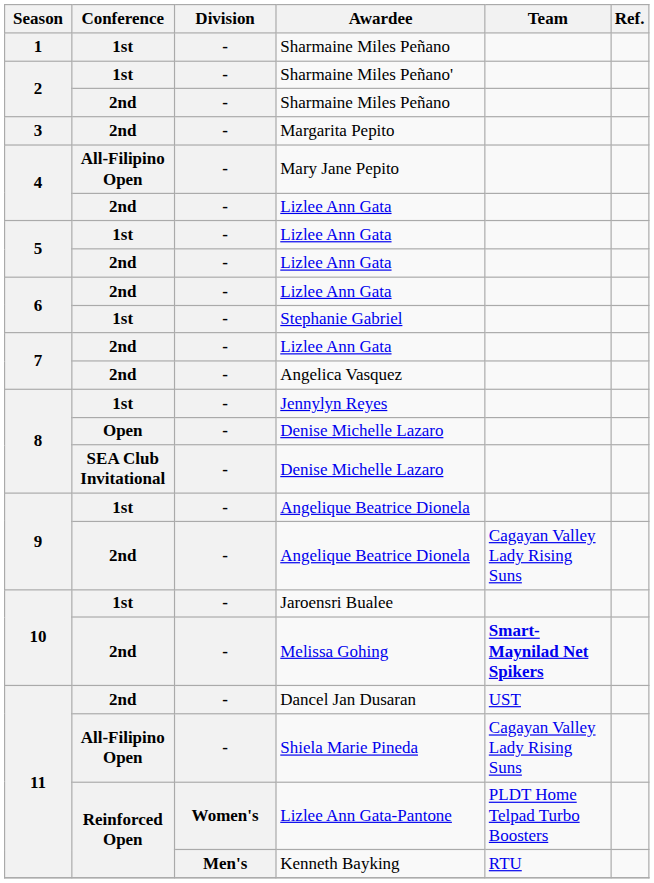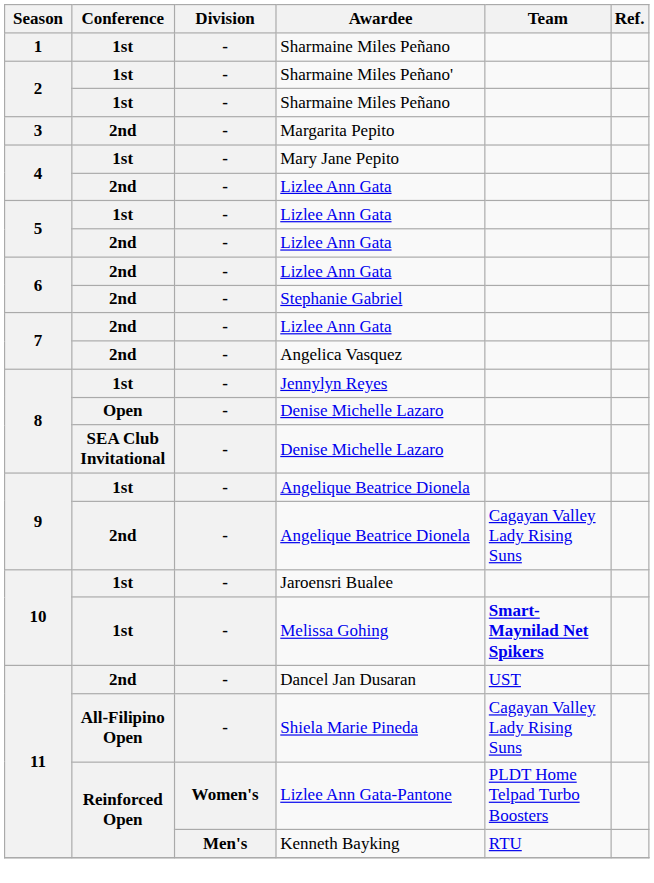 <table class="wikitable" style="font-size:90%;">
 <tr>
 <th width="50">Season</th>
 <th width="80">Conference</th>
 <th width="80">Division</th>
 <th width="170">Awardee</th>
 <th width="100">Team</th>
 <th width="20">Ref.</th>
 </tr>
 <tr>
 <th>1</th>
 <th>1st</th>
 <th>-</th>
 <td> Sharmaine Miles Peñano</td>
 <td></td>
 <td></td>
 </tr>
 <tr>
 <th rowspan="2">2</th>
 <th>1st</th>
 <th>-</th>
 <td> Sharmaine Miles Peñano'</td>
 <td></td>
 <td></td>
 </tr>
 <tr>
-<th>2nd</th>
+<th>1st</th>
 <th>-</th>
 <td> Sharmaine Miles Peñano</td>
 <td></td>
 <td></td>
 </tr>
 <tr>
 <th>3</th>
 <th>2nd</th>
 <th>-</th>
 <td> Margarita Pepito</td>
 <td></td>
 <td></td>
 </tr>
 <tr>
 <th rowspan="2">4</th>
-<th>All-Filipino Open</th>
+<th>1st</th>
 <th>-</th>
 <td> Mary Jane Pepito</td>
 <td></td>
 <td></td>
 </tr>
 <tr>
 <th>2nd</th>
 <th>-</th>
 <td> <a href='#'>Lizlee Ann Gata</a></td>
 <td></td>
 <td></td>
 </tr>
 <tr>
 <th rowspan="2">5</th>
 <th>1st</th>
 <th>-</th>
 <td> <a href='#'>Lizlee Ann Gata</a></td>
 <td></td>
 <td></td>
 </tr>
 <tr>
 <th>2nd</th>
 <th>-</th>
 <td> <a href='#'>Lizlee Ann Gata</a></td>
 <td></td>
 <td></td>
 </tr>
 <tr>
 <th rowspan="2">6</th>
 <th>2nd</th>
 <th>-</th>
 <td> <a href='#'>Lizlee Ann Gata</a></td>
 <td></td>
 <td></td>
 </tr>
 <tr>
-<th>1st</th>
+<th>2nd</th>
 <th>-</th>
 <td> <a href='#'>Stephanie Gabriel</a></td>
 <td></td>
 <td></td>
 </tr>
 <tr>
 <th rowspan="2">7</th>
 <th>2nd</th>
 <th>-</th>
 <td> <a href='#'>Lizlee Ann Gata</a></td>
 <td></td>
 <td align="center"></td>
 </tr>
 <tr>
 <th>2nd</th>
 <th>-</th>
 <td> Angelica Vasquez</td>
 <td></td>
 <td></td>
 </tr>
 <tr>
 <th rowspan="3">8</th>
 <th>1st</th>
 <th>-</th>
 <td> <a href='#'>Jennylyn Reyes</a></td>
 <td></td>
 <td align="center"></td>
 </tr>
 <tr>
 <th>Open</th>
 <th>-</th>
 <td> <a href='#'>Denise Michelle Lazaro</a></td>
 <td></td>
 <td align="center"></td>
 </tr>
 <tr>
 <th>SEA Club Invitational</th>
 <th>-</th>
 <td> <a href='#'>Denise Michelle Lazaro</a></td>
 <td></td>
 <td align="center"></td>
 </tr>
 <tr>
 <th rowspan="2">9</th>
 <th>1st</th>
 <th>-</th>
 <td> <a href='#'>Angelique Beatrice Dionela</a></td>
 <td></td>
 <td></td>
 </tr>
 <tr>
 <th>2nd</th>
 <th>-</th>
 <td> <a href='#'>Angelique Beatrice Dionela</a></td>
 <td> <a href='#'>Cagayan Valley Lady Rising Suns</a></td>
 <td></td>
 </tr>
 <tr>
 <th rowspan="2">10</th>
 <th>1st</th>
 <th>-</th>
 <td> Jaroensri Bualee</td>
 <td></td>
 <td></td>
 </tr>
 <tr>
-<th>2nd</th>
+<th>1st</th>
 <th>-</th>
 <td> <a href='#'>Melissa Gohing</a></td>
 <td><strong> <a href='#'>Smart-Maynilad Net Spikers</a></strong></td>
 <td></td>
 </tr>
 <tr>
 <th rowspan="4">11</th>
 <th>2nd</th>
 <th>-</th>
 <td> Dancel Jan Dusaran</td>
 <td> <a href='#'>UST</a></td>
 <td></td>
 </tr>
 <tr>
 <th>All-Filipino Open</th>
 <th>-</th>
 <td> <a href='#'>Shiela Marie Pineda</a></td>
 <td><a href='#'>Cagayan Valley Lady Rising Suns</a></td>
 <td></td>
 </tr>
 <tr>
 <th rowspan="2">Reinforced Open</th>
 <th>Women's</th>
 <td> <a href='#'>Lizlee Ann Gata-Pantone</a></td>
 <td> <a href='#'>PLDT Home Telpad Turbo Boosters</a></td>
 <td></td>
 </tr>
 <tr>
 <th>Men's</th>
 <td> Kenneth Bayking</td>
 <td> <a href='#'>RTU</a></td>
 <td></td>
 </tr>
 <tr>
 </tr>
 </table>
